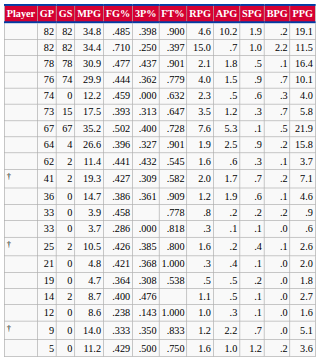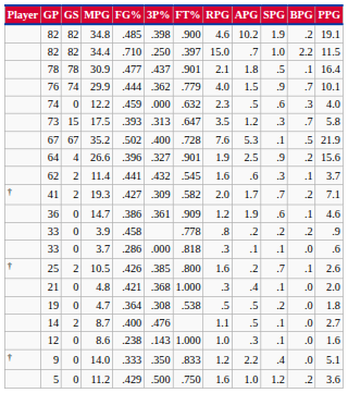 <table class="wikitable sortable" style="text-align:right;">
 <tr>
 <th style="background:#D50032; color:#FFFFFF; border-top:#003DA5 3px solid; border-bottom:#003DA5 3px solid;">Player</th>
 <th style="background:#D50032; color:#FFFFFF; border-top:#003DA5 3px solid; border-bottom:#003DA5 3px solid;">GP</th>
 <th style="background:#D50032; color:#FFFFFF; border-top:#003DA5 3px solid; border-bottom:#003DA5 3px solid;">GS</th>
 <th style="background:#D50032; color:#FFFFFF; border-top:#003DA5 3px solid; border-bottom:#003DA5 3px solid;">MPG</th>
 <th style="background:#D50032; color:#FFFFFF; border-top:#003DA5 3px solid; border-bottom:#003DA5 3px solid;">FG%</th>
 <th style="background:#D50032; color:#FFFFFF; border-top:#003DA5 3px solid; border-bottom:#003DA5 3px solid;">3P%</th>
 <th style="background:#D50032; color:#FFFFFF; border-top:#003DA5 3px solid; border-bottom:#003DA5 3px solid;">FT%</th>
 <th style="background:#D50032; color:#FFFFFF; border-top:#003DA5 3px solid; border-bottom:#003DA5 3px solid;">RPG</th>
 <th style="background:#D50032; color:#FFFFFF; border-top:#003DA5 3px solid; border-bottom:#003DA5 3px solid;">APG</th>
 <th style="background:#D50032; color:#FFFFFF; border-top:#003DA5 3px solid; border-bottom:#003DA5 3px solid;">SPG</th>
 <th style="background:#D50032; color:#FFFFFF; border-top:#003DA5 3px solid; border-bottom:#003DA5 3px solid;">BPG</th>
 <th style="background:#D50032; color:#FFFFFF; border-top:#003DA5 3px solid; border-bottom:#003DA5 3px solid;">PPG</th>
 </tr>
 <tr>
 <td style="text-align:left;"></td>
 <td>82</td>
 <td>82</td>
 <td>34.8</td>
 <td>.485</td>
 <td>.398</td>
 <td>.900</td>
 <td>4.6</td>
 <td>10.2</td>
 <td>1.9</td>
 <td>.2</td>
 <td>19.1</td>
 </tr>
 <tr>
 <td style="text-align:left;"></td>
 <td>82</td>
 <td>82</td>
 <td>34.4</td>
 <td>.710</td>
 <td>.250</td>
 <td>.397</td>
 <td>15.0</td>
 <td>.7</td>
 <td>1.0</td>
 <td>2.2</td>
 <td>11.5</td>
 </tr>
 <tr>
 <td style="text-align:left;"></td>
 <td>78</td>
 <td>78</td>
 <td>30.9</td>
 <td>.477</td>
 <td>.437</td>
 <td>.901</td>
 <td>2.1</td>
 <td>1.8</td>
 <td>.5</td>
 <td>.1</td>
 <td>16.4</td>
 </tr>
 <tr>
 <td style="text-align:left;"></td>
 <td>76</td>
 <td>74</td>
 <td>29.9</td>
 <td>.444</td>
 <td>.362</td>
 <td>.779</td>
 <td>4.0</td>
 <td>1.5</td>
 <td>.9</td>
 <td>.7</td>
 <td>10.1</td>
 </tr>
 <tr>
 <td style="text-align:left;"></td>
 <td>74</td>
 <td>0</td>
 <td>12.2</td>
 <td>.459</td>
 <td>.000</td>
 <td>.632</td>
 <td>2.3</td>
 <td>.5</td>
 <td>.6</td>
 <td>.3</td>
 <td>4.0</td>
 </tr>
 <tr>
 <td style="text-align:left;"></td>
 <td>73</td>
 <td>15</td>
 <td>17.5</td>
 <td>.393</td>
 <td>.313</td>
 <td>.647</td>
 <td>3.5</td>
 <td>1.2</td>
 <td>.3</td>
 <td>.7</td>
 <td>5.8</td>
 </tr>
 <tr>
 <td style="text-align:left;"></td>
 <td>67</td>
 <td>67</td>
 <td>35.2</td>
 <td>.502</td>
 <td>.400</td>
 <td>.728</td>
 <td>7.6</td>
 <td>5.3</td>
 <td>.1</td>
 <td>.5</td>
 <td>21.9</td>
 </tr>
 <tr>
 <td style="text-align:left;"></td>
 <td>64</td>
 <td>4</td>
 <td>26.6</td>
 <td>.396</td>
 <td>.327</td>
 <td>.901</td>
 <td>1.9</td>
 <td>2.5</td>
 <td>.9</td>
 <td>.2</td>
-<td>15.8</td>
+<td>15.6</td>
 </tr>
 <tr>
 <td style="text-align:left;"></td>
 <td>62</td>
 <td>2</td>
 <td>11.4</td>
 <td>.441</td>
 <td>.432</td>
 <td>.545</td>
 <td>1.6</td>
 <td>.6</td>
 <td>.3</td>
 <td>.1</td>
 <td>3.7</td>
 </tr>
 <tr>
 <td style="text-align:left;"><sup>†</sup></td>
 <td>41</td>
 <td>2</td>
 <td>19.3</td>
 <td>.427</td>
 <td>.309</td>
 <td>.582</td>
 <td>2.0</td>
 <td>1.7</td>
 <td>.7</td>
 <td>.2</td>
 <td>7.1</td>
 </tr>
 <tr>
 <td style="text-align:left;"></td>
 <td>36</td>
 <td>0</td>
 <td>14.7</td>
 <td>.386</td>
 <td>.361</td>
 <td>.909</td>
 <td>1.2</td>
 <td>1.9</td>
 <td>.6</td>
 <td>.1</td>
 <td>4.6</td>
 </tr>
 <tr>
 <td style="text-align:left;"></td>
 <td>33</td>
 <td>0</td>
 <td>3.9</td>
 <td>.458</td>
 <td></td>
 <td>.778</td>
 <td>.8</td>
 <td>.2</td>
 <td>.2</td>
 <td>.2</td>
 <td>.9</td>
 </tr>
 <tr>
 <td style="text-align:left;"></td>
 <td>33</td>
 <td>0</td>
 <td>3.7</td>
 <td>.286</td>
 <td>.000</td>
 <td>.818</td>
 <td>.3</td>
 <td>.1</td>
 <td>.1</td>
 <td>.0</td>
 <td>.6</td>
 </tr>
 <tr>
 <td style="text-align:left;"><sup>†</sup></td>
 <td>25</td>
 <td>2</td>
 <td>10.5</td>
 <td>.426</td>
 <td>.385</td>
 <td>.800</td>
 <td>1.6</td>
 <td>.2</td>
-<td>.4</td>
+<td>.7</td>
 <td>.1</td>
 <td>2.6</td>
 </tr>
 <tr>
 <td style="text-align:left;"></td>
 <td>21</td>
 <td>0</td>
 <td>4.8</td>
 <td>.421</td>
 <td>.368</td>
 <td>1.000</td>
 <td>.3</td>
 <td>.4</td>
 <td>.1</td>
 <td>.0</td>
 <td>2.0</td>
 </tr>
 <tr>
 <td style="text-align:left;"></td>
 <td>19</td>
 <td>0</td>
 <td>4.7</td>
 <td>.364</td>
 <td>.308</td>
 <td>.538</td>
 <td>.5</td>
 <td>.5</td>
 <td>.2</td>
 <td>.0</td>
 <td>1.8</td>
 </tr>
 <tr>
 <td style="text-align:left;"></td>
 <td>14</td>
 <td>2</td>
 <td>8.7</td>
 <td>.400</td>
 <td>.476</td>
 <td></td>
 <td>1.1</td>
 <td>.5</td>
 <td>.1</td>
 <td>.0</td>
 <td>2.7</td>
 </tr>
 <tr>
 <td style="text-align:left;"></td>
 <td>12</td>
 <td>0</td>
 <td>8.6</td>
 <td>.238</td>
 <td>.143</td>
 <td>1.000</td>
 <td>1.0</td>
 <td>.3</td>
 <td>.1</td>
 <td>.0</td>
 <td>1.6</td>
 </tr>
 <tr>
 <td style="text-align:left;"><sup>†</sup></td>
 <td>9</td>
 <td>0</td>
 <td>14.0</td>
 <td>.333</td>
 <td>.350</td>
 <td>.833</td>
 <td>1.2</td>
 <td>2.2</td>
-<td>.7</td>
+<td>.4</td>
 <td>.0</td>
 <td>5.1</td>
 </tr>
 <tr>
 <td style="text-align:left;"></td>
 <td>5</td>
 <td>0</td>
 <td>11.2</td>
 <td>.429</td>
 <td>.500</td>
 <td>.750</td>
 <td>1.6</td>
 <td>1.0</td>
 <td>1.2</td>
 <td>.2</td>
 <td>3.6</td>
 </tr>
 </table>
